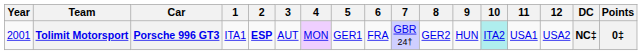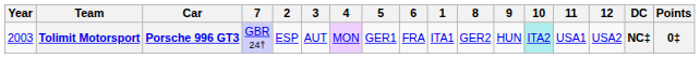 <table class="wikitable" style="text-align:center; font-size:85%">
 <tr>
 <th>Year</th>
 <th>Team</th>
 <th>Car</th>
-<th>1</th>
+<th>7</th>
 <th>2</th>
 <th>3</th>
 <th>4</th>
 <th>5</th>
 <th>6</th>
-<th>7</th>
+<th>1</th>
 <th>8</th>
 <th>9</th>
 <th>10</th>
 <th>11</th>
 <th>12</th>
 <th>DC</th>
 <th>Points</th>
 </tr>
 <tr>
-<td><a href='#'>2001</a></td>
+<td><a href='#'>2003</a></td>
 <th nowrap><a href='#'>Tolimit Motorsport</a></th>
 <th nowrap><a href='#'>Porsche 996 GT3</a></th>
-<td><a href='#'>ITA1</a></td>
-<td><strong><a href='#'>ESP</a></strong></td>
+<td style="background:#CFCFFF;"><a href='#'>GBR</a><br><small>24†</small></td>
+<td><a href='#'>ESP</a></td>
 <td><a href='#'>AUT</a></td>
 <td style="background:#EFCFFF;"><a href='#'>MON</a><br></td>
 <td><a href='#'>GER1</a></td>
 <td><a href='#'>FRA</a></td>
-<td style="background:#CFCFFF;"><a href='#'>GBR</a><br><small>24†</small></td>
+<td><a href='#'>ITA1</a></td>
 <td><a href='#'>GER2</a></td>
 <td><a href='#'>HUN</a></td>
 <td style="background: paleturquoise;"><a href='#'>ITA2</a></td>
 <td><a href='#'>USA1</a></td>
 <td><a href='#'>USA2</a></td>
 <th>NC‡</th>
 <th>0‡</th>
 </tr>
 </table>
